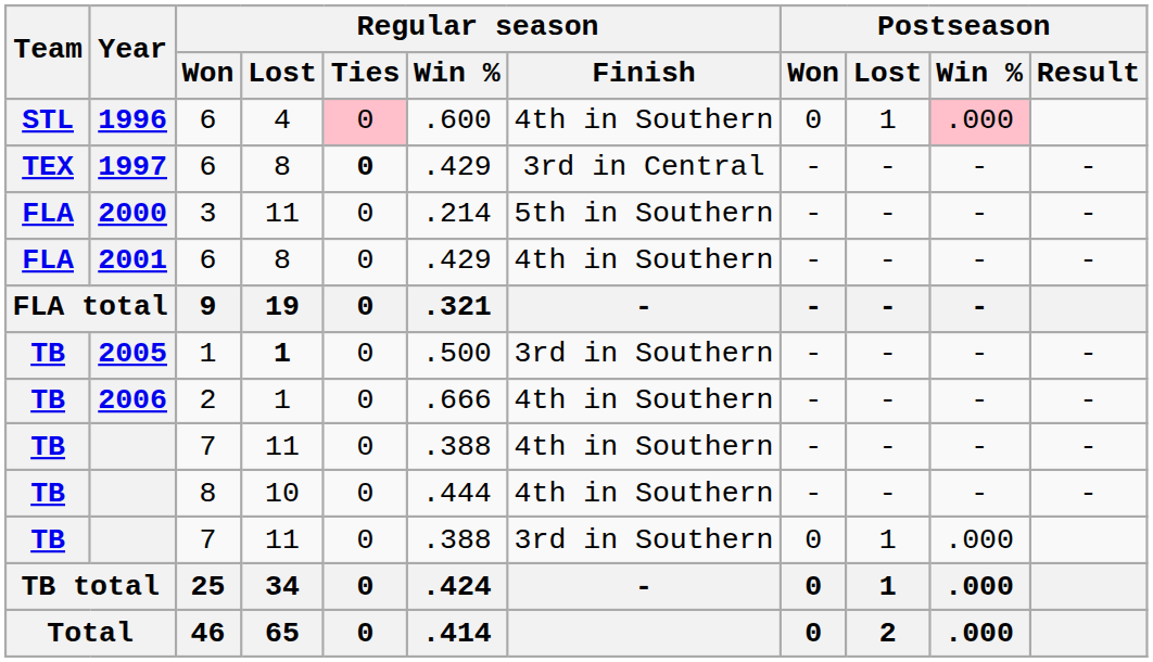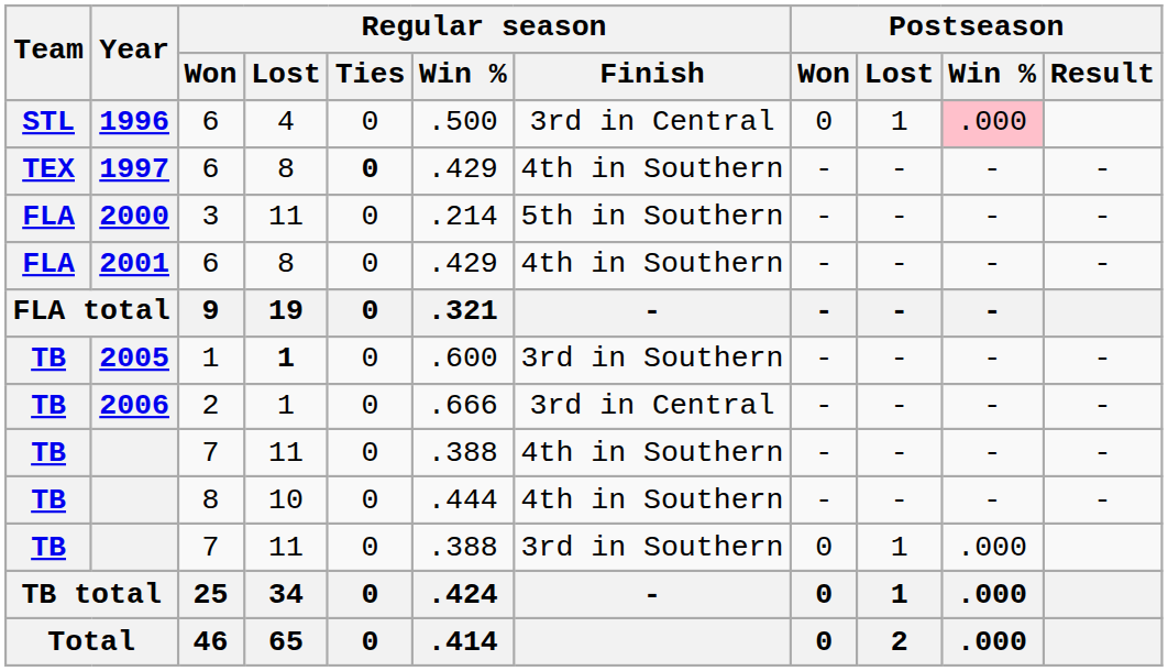 <table class="wikitable" style="font-size: 95%; text-align:center;">
 <tr>
 <th rowspan=2>Team</th>
 <th rowspan=2>Year</th>
 <th colspan=5>Regular season</th>
 <th colspan=4>Postseason</th>
 </tr>
 <tr>
 <th>Won</th>
 <th>Lost</th>
 <th>Ties</th>
 <th>Win %</th>
 <th>Finish</th>
 <th>Won</th>
 <th>Lost</th>
 <th>Win %</th>
 <th>Result</th>
 </tr>
 <tr>
 <th><a href='#'>STL</a></th>
 <th><a href='#'>1996</a></th>
 <td>6</td>
 <td>4</td>
-<td style="background: pink;">0</td>
-<td>.600</td>
-<td>4th in Southern</td>
+<td>0</td>
+<td>.500</td>
+<td>3rd in Central</td>
 <td>0</td>
 <td>1</td>
 <td style="background: pink;">.000</td>
 <td></td>
 </tr>
 <tr>
 <th><a href='#'>TEX</a></th>
 <th><a href='#'>1997</a></th>
 <td>6</td>
 <td>8</td>
 <td><strong>0</strong></td>
 <td>.429</td>
-<td>3rd in Central</td>
+<td>4th in Southern</td>
 <td>-</td>
 <td>-</td>
 <td>-</td>
 <td>-</td>
 </tr>
 <tr>
 <th><a href='#'>FLA</a></th>
 <th><a href='#'>2000</a></th>
 <td>3</td>
 <td>11</td>
 <td>0</td>
 <td>.214</td>
 <td>5th in Southern</td>
 <td>-</td>
 <td>-</td>
 <td>-</td>
 <td>-</td>
 </tr>
 <tr>
 <th><a href='#'>FLA</a></th>
 <th><a href='#'>2001</a></th>
 <td>6</td>
 <td>8</td>
 <td>0</td>
 <td>.429</td>
 <td>4th in Southern</td>
 <td>-</td>
 <td>-</td>
 <td>-</td>
 <td>-</td>
 </tr>
 <tr>
 <th colspan=2>FLA total</th>
 <th>9</th>
 <th>19</th>
 <th>0</th>
 <th>.321</th>
 <th>-</th>
 <th>-</th>
 <th>-</th>
 <th>-</th>
 <th></th>
 </tr>
 <tr>
 <th><a href='#'>TB</a></th>
 <th><a href='#'>2005</a></th>
 <td>1</td>
 <td><strong>1</strong></td>
 <td>0</td>
-<td>.500</td>
+<td>.600</td>
 <td>3rd in Southern</td>
 <td>-</td>
 <td>-</td>
 <td>-</td>
 <td>-</td>
 </tr>
 <tr>
 <th><a href='#'>TB</a></th>
 <th><a href='#'>2006</a></th>
 <td>2</td>
 <td>1</td>
 <td>0</td>
 <td>.666</td>
-<td>4th in Southern</td>
+<td>3rd in Central</td>
 <td>-</td>
 <td>-</td>
 <td>-</td>
 <td>-</td>
 </tr>
 <tr>
 <th><a href='#'>TB</a></th>
 <th></th>
 <td>7</td>
 <td>11</td>
 <td>0</td>
 <td>.388</td>
 <td>4th in Southern</td>
 <td>-</td>
 <td>-</td>
 <td>-</td>
 <td>-</td>
 </tr>
 <tr>
 <th><a href='#'>TB</a></th>
 <th></th>
 <td>8</td>
 <td>10</td>
 <td>0</td>
 <td>.444</td>
 <td>4th in Southern</td>
 <td>-</td>
 <td>-</td>
 <td>-</td>
 <td>-</td>
 </tr>
 <tr>
 <th><a href='#'>TB</a></th>
 <th></th>
 <td>7</td>
 <td>11</td>
 <td>0</td>
 <td>.388</td>
 <td>3rd in Southern</td>
 <td>0</td>
 <td>1</td>
 <td>.000</td>
 <td></td>
 </tr>
 <tr>
 <th colspan=2>TB total</th>
 <th>25</th>
 <th>34</th>
 <th>0</th>
 <th>.424</th>
 <th>-</th>
 <th>0</th>
 <th>1</th>
 <th>.000</th>
 <th></th>
 </tr>
 <tr>
 <th colspan=2>Total</th>
 <th>46</th>
 <th>65</th>
 <th>0</th>
 <th>.414</th>
 <th></th>
 <th>0</th>
 <th>2</th>
 <th>.000</th>
 <th></th>
 </tr>
 </table>
